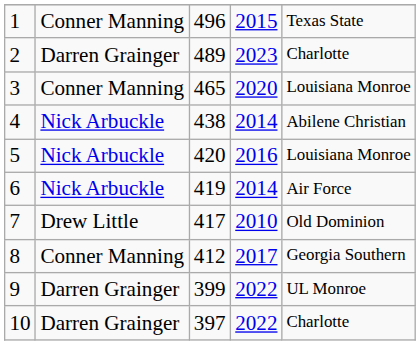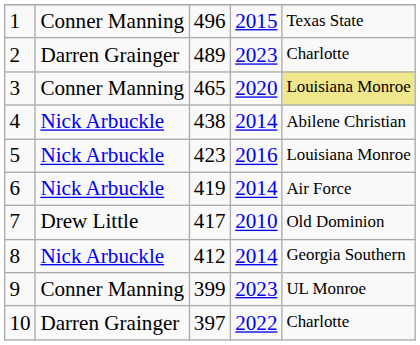 <table class="wikitable">
 <tr>
 </tr>
 <tr>
 <td>1</td>
 <td>Conner Manning</td>
 <td><abbr>496</abbr></td>
 <td><a href='#'>2015</a></td>
 <td style="font-size:80%;">Texas State</td>
 </tr>
 <tr>
 <td>2</td>
 <td>Darren Grainger</td>
 <td><abbr>489</abbr></td>
 <td><a href='#'>2023</a></td>
 <td style="font-size:80%;">Charlotte</td>
 </tr>
 <tr>
 <td>3</td>
 <td>Conner Manning</td>
 <td><abbr>465</abbr></td>
 <td><a href='#'>2020</a></td>
-<td style="font-size:80%;">Louisiana Monroe</td>
+<td style="background: khaki; font-size:80%;">Louisiana Monroe</td>
 </tr>
 <tr>
 <td>4</td>
 <td><a href='#'>Nick Arbuckle</a></td>
 <td><abbr>438</abbr></td>
 <td><a href='#'>2014</a></td>
 <td style="font-size:80%;">Abilene Christian</td>
 </tr>
 <tr>
 <td>5</td>
 <td><a href='#'>Nick Arbuckle</a></td>
-<td><abbr>420</abbr></td>
+<td><abbr>423</abbr></td>
 <td><a href='#'>2016</a></td>
 <td style="font-size:80%;">Louisiana Monroe</td>
 </tr>
 <tr>
 <td>6</td>
 <td><a href='#'>Nick Arbuckle</a></td>
 <td><abbr>419</abbr></td>
 <td><a href='#'>2014</a></td>
 <td style="font-size:80%;">Air Force</td>
 </tr>
 <tr>
 <td>7</td>
 <td>Drew Little</td>
 <td><abbr>417</abbr></td>
 <td><a href='#'>2010</a></td>
 <td style="font-size:80%;">Old Dominion</td>
 </tr>
 <tr>
 <td>8</td>
-<td>Conner Manning</td>
+<td><a href='#'>Nick Arbuckle</a></td>
 <td><abbr>412</abbr></td>
-<td><a href='#'>2017</a></td>
+<td><a href='#'>2014</a></td>
 <td style="font-size:80%;">Georgia Southern</td>
 </tr>
 <tr>
 <td>9</td>
-<td>Darren Grainger</td>
+<td>Conner Manning</td>
 <td><abbr>399</abbr></td>
-<td><a href='#'>2022</a></td>
+<td><a href='#'>2023</a></td>
 <td style="font-size:80%;">UL Monroe</td>
 </tr>
 <tr>
 <td>10</td>
 <td>Darren Grainger</td>
 <td><abbr>397</abbr></td>
 <td><a href='#'>2022</a></td>
 <td style="font-size:80%;">Charlotte</td>
 </tr>
 </table>
